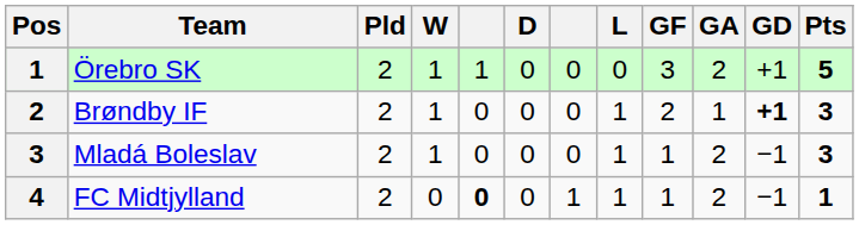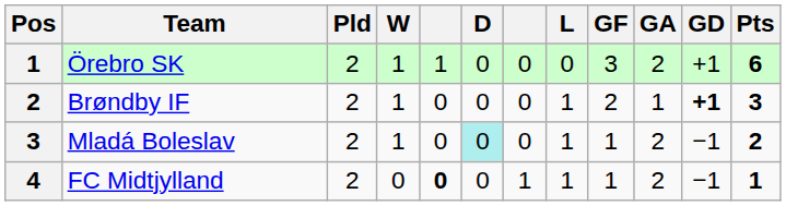 <table class=wikitable style="text-align:center">
 <tr>
 <th width=20>Pos</th>
 <th width=165>Team</th>
 <th width=20>Pld</th>
 <th width=20>W</th>
 <th width=20></th>
 <th width=20>D</th>
 <th width=20></th>
 <th width=20>L</th>
 <th width=20>GF</th>
 <th width=20>GA</th>
 <th width=20>GD</th>
 <th width=20>Pts</th>
 </tr>
 <tr style="background:#cfc;">
 <th>1</th>
 <td style="text-align:left"> <a href='#'>Örebro SK</a></td>
 <td>2</td>
 <td>1</td>
 <td>1</td>
 <td>0</td>
 <td>0</td>
 <td>0</td>
 <td>3</td>
 <td>2</td>
 <td>+1</td>
-<td><strong>5</strong></td>
+<td><strong>6</strong></td>
 </tr>
 <tr>
 <th>2</th>
 <td style="text-align:left"> <a href='#'>Brøndby IF</a></td>
 <td>2</td>
 <td>1</td>
 <td>0</td>
 <td>0</td>
 <td>0</td>
 <td>1</td>
 <td>2</td>
 <td>1</td>
 <td><strong>+1</strong></td>
 <td><strong>3</strong></td>
 </tr>
 <tr>
 <th>3</th>
 <td style="text-align:left"> <a href='#'>Mladá Boleslav</a></td>
 <td>2</td>
 <td>1</td>
 <td>0</td>
-<td>0</td>
+<td style="background: paleturquoise;">0</td>
 <td>0</td>
 <td>1</td>
 <td>1</td>
 <td>2</td>
 <td>−1</td>
-<td><strong>3</strong></td>
+<td><strong>2</strong></td>
 </tr>
 <tr>
 <th>4</th>
 <td style="text-align:left"> <a href='#'>FC Midtjylland</a></td>
 <td>2</td>
 <td>0</td>
 <td><strong>0</strong></td>
 <td>0</td>
 <td>1</td>
 <td>1</td>
 <td>1</td>
 <td>2</td>
 <td>−1</td>
 <td><strong>1</strong></td>
 </tr>
 </table>
